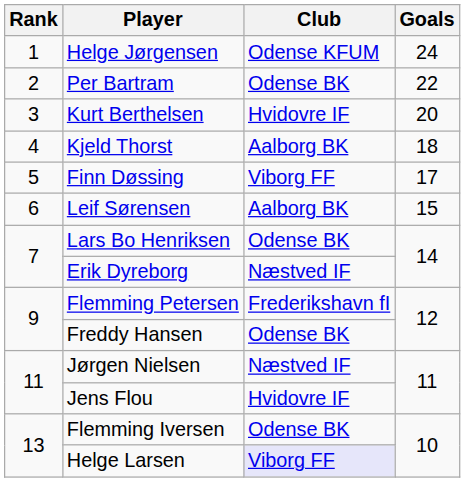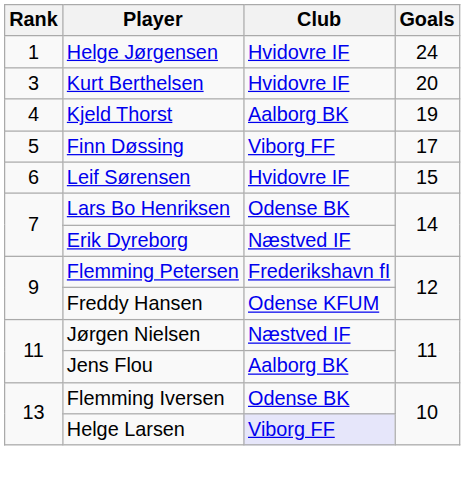 <table class="wikitable" style="text-align:center">
 <tr>
 <th>Rank</th>
 <th>Player</th>
 <th>Club</th>
 <th>Goals</th>
 </tr>
 <tr>
 <td>1</td>
 <td align="left"> <a href='#'>Helge Jørgensen</a></td>
-<td align="left"><a href='#'>Odense KFUM</a></td>
+<td align="left"><a href='#'>Hvidovre IF</a></td>
 <td>24</td>
-</tr>
-<tr>
-<td>2</td>
-<td align="left"> <a href='#'>Per Bartram</a></td>
-<td align="left"><a href='#'>Odense BK</a></td>
-<td>22</td>
 </tr>
 <tr>
 <td>3</td>
 <td align="left"> <a href='#'>Kurt Berthelsen</a></td>
 <td align="left"><a href='#'>Hvidovre IF</a></td>
 <td>20</td>
 </tr>
 <tr>
 <td>4</td>
 <td align="left"> <a href='#'>Kjeld Thorst</a></td>
 <td align="left"><a href='#'>Aalborg BK</a></td>
-<td>18</td>
+<td>19</td>
 </tr>
 <tr>
 <td>5</td>
 <td align="left"> <a href='#'>Finn Døssing</a></td>
 <td align="left"><a href='#'>Viborg FF</a></td>
 <td>17</td>
 </tr>
 <tr>
 <td>6</td>
 <td align="left"> <a href='#'>Leif Sørensen</a></td>
-<td align="left"><a href='#'>Aalborg BK</a></td>
+<td align="left"><a href='#'>Hvidovre IF</a></td>
 <td>15</td>
 </tr>
 <tr>
 <td rowspan=2>7</td>
 <td align="left"> <a href='#'>Lars Bo Henriksen</a></td>
 <td align="left"><a href='#'>Odense BK</a></td>
 <td rowspan=2>14</td>
 </tr>
 <tr>
 <td align="left"> <a href='#'>Erik Dyreborg</a></td>
 <td align="left"><a href='#'>Næstved IF</a></td>
 </tr>
 <tr>
 <td rowspan=2>9</td>
 <td align="left"> <a href='#'>Flemming Petersen</a></td>
 <td align="left"><a href='#'>Frederikshavn fI</a></td>
 <td rowspan=2>12</td>
 </tr>
 <tr>
 <td align="left"> Freddy Hansen</td>
-<td align="left"><a href='#'>Odense BK</a></td>
+<td align="left"><a href='#'>Odense KFUM</a></td>
 </tr>
 <tr>
 <td rowspan=2>11</td>
 <td align="left"> Jørgen Nielsen</td>
 <td align="left"><a href='#'>Næstved IF</a></td>
 <td rowspan=2>11</td>
 </tr>
 <tr>
 <td align="left"> Jens Flou</td>
-<td align="left"><a href='#'>Hvidovre IF</a></td>
+<td align="left"><a href='#'>Aalborg BK</a></td>
 </tr>
 <tr>
 <td rowspan=2>13</td>
 <td align="left"> Flemming Iversen</td>
 <td align="left"><a href='#'>Odense BK</a></td>
 <td rowspan=2>10</td>
 </tr>
 <tr>
 <td align="left"> Helge Larsen</td>
 <td align="left" style="background: lavender;"><a href='#'>Viborg FF</a></td>
 </tr>
 </table>
